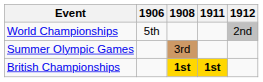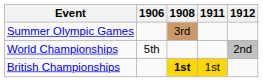 <table class="wikitable">
 <tr>
 <th>Event</th>
 <th>1906</th>
 <th>1908</th>
 <th>1911</th>
 <th>1912</th>
 </tr>
 <tr>
+<td><a href='#'>Summer Olympic Games</a></td>
+<td></td>
+<td align="center" bgcolor="cc9966">3rd</td>
+<td></td>
+<td></td>
+</tr>
+<tr>
 <td><a href='#'>World Championships</a></td>
 <td align="center">5th</td>
 <td></td>
 <td></td>
 <td align="center" bgcolor="silver">2nd</td>
 </tr>
 <tr>
-<td><a href='#'>Summer Olympic Games</a></td>
-<td></td>
-<td align="center" bgcolor="cc9966">3rd</td>
-<td></td>
-<td></td>
-</tr>
-<tr>
 <td><a href='#'>British Championships</a></td>
 <td></td>
 <td align="center" bgcolor="gold"><strong>1st</strong></td>
-<td align="center" bgcolor="gold"><strong>1st</strong></td>
+<td align="center" bgcolor="gold">1st</td>
 <td></td>
 </tr>
 </table>
